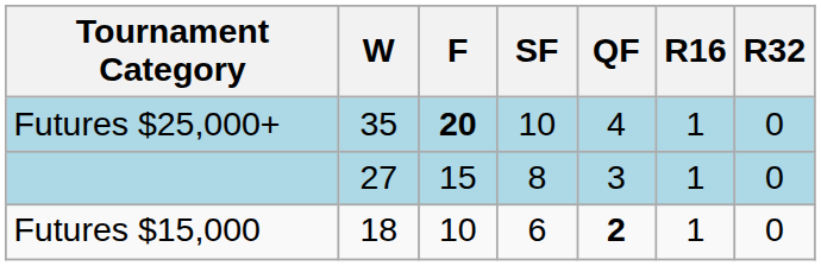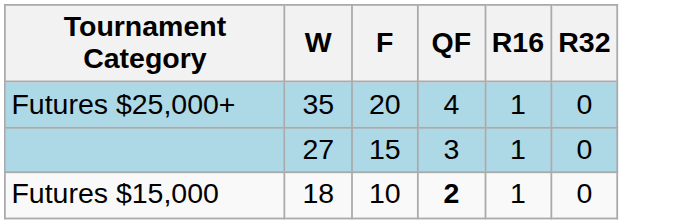 <table class="wikitable" style=text-align:center;>
 <tr>
 <th width=150>Tournament Category</th>
 <th width=30>W</th>
 <th width=30>F</th>
-<th width=30>SF</th>
 <th width=30>QF</th>
 <th width=30>R16</th>
 <th width=30>R32</th>
 </tr>
 <tr style="text-align:center; background:lightblue;">
 <td align=left>Futures $25,000+</td>
 <td>35</td>
-<td><strong>20</strong></td>
-<td>10</td>
+<td>20</td>
 <td>4</td>
 <td>1</td>
 <td>0</td>
 </tr>
 <tr style="text-align:center; background:lightblue;">
 <td align=left></td>
 <td>27</td>
 <td>15</td>
-<td>8</td>
 <td>3</td>
 <td>1</td>
 <td>0</td>
 </tr>
 <tr>
 <td align=left>Futures $15,000</td>
 <td>18</td>
 <td>10</td>
-<td>6</td>
 <td><strong>2</strong></td>
 <td>1</td>
 <td>0</td>
 </tr>
 </table>
